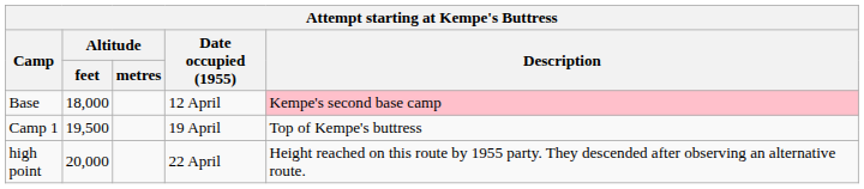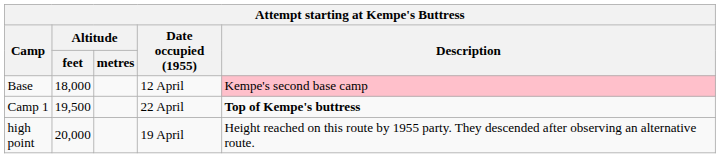 <table class="wikitable">
 <tr>
 <th colspan="5">Attempt starting at Kempe's Buttress</th>
 </tr>
 <tr>
 <th rowspan="2">Camp</th>
 <th colspan="2">Altitude</th>
 <th rowspan="2">Date occupied<br>(1955)</th>
 <th rowspan="2">Description</th>
 </tr>
 <tr>
 <th>feet</th>
 <th>metres</th>
 </tr>
 <tr>
 <td>Base</td>
 <td>18,000</td>
 <td></td>
 <td>12 April</td>
 <td style="background: pink;">Kempe's second base camp</td>
 </tr>
 <tr>
 <td>Camp 1</td>
 <td>19,500</td>
 <td></td>
-<td>19 April</td>
-<td>Top of Kempe's buttress</td>
+<td>22 April</td>
+<td><strong>Top of Kempe's buttress</strong></td>
 </tr>
 <tr>
 <td>high<br>point</td>
 <td>20,000</td>
 <td></td>
-<td>22 April</td>
+<td>19 April</td>
 <td>Height reached on this route by 1955 party. They descended after observing an alternative route.</td>
 </tr>
 </table>
